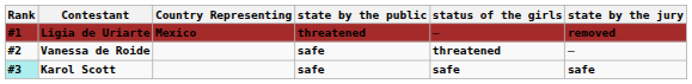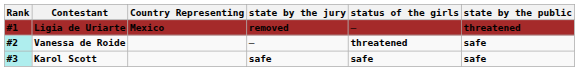 <table class="wikitable" border="1">
 <tr>
 <th>Rank</th>
 <th>Contestant</th>
 <th>Country Representing</th>
+<th>state by the jury</th>
+<th>status of the girls</th>
 <th>state by the public</th>
-<th>status of the girls</th>
-<th>state by the jury</th>
 </tr>
 <tr>
 <td bgcolor="Brown"><strong>#1</strong></td>
 <td bgcolor="Brown"><strong>Ligia de Uriarte</strong></td>
 <td bgcolor="Brown"><strong> Mexico</strong></td>
+<td bgcolor="Brown"><strong>removed</strong></td>
+<td bgcolor="Brown">—</td>
 <td bgcolor="Brown"><strong>threatened</strong></td>
-<td bgcolor="Brown">—</td>
-<td bgcolor="Brown"><strong>removed</strong></td>
 </tr>
 <tr>
-<td><strong>#2</strong></td>
+<td style="background: paleturquoise;"><strong>#2</strong></td>
 <td><strong>Vanessa de Roide</strong></td>
 <td><strong></strong></td>
+<td>—</td>
+<td><strong>threatened</strong></td>
 <td><strong>safe</strong></td>
-<td><strong>threatened</strong></td>
-<td>—</td>
 </tr>
 <tr>
 <td style="background: paleturquoise;"><strong>#3</strong></td>
 <td><strong>Karol Scott</strong></td>
 <td><strong></strong></td>
 <td><strong>safe</strong></td>
 <td><strong>safe</strong></td>
 <td><strong>safe</strong></td>
 </tr>
 </table>
